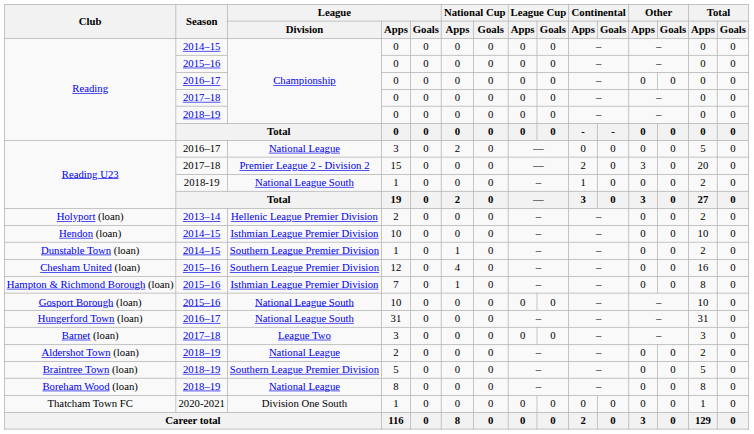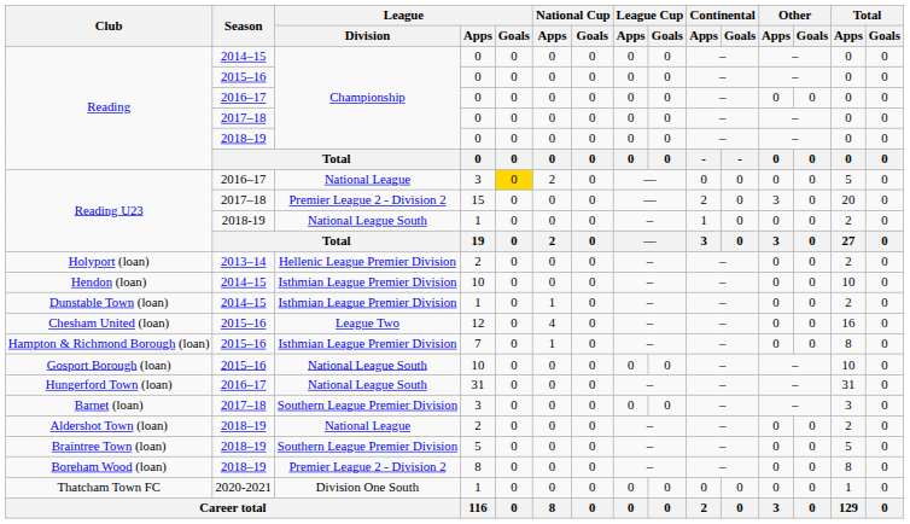 <table class="wikitable" style="text-align: center;">
 <tr>
 <th rowspan="2">Club</th>
 <th rowspan="2">Season</th>
 <th colspan="3">League</th>
 <th colspan="2">National Cup</th>
 <th colspan="2">League Cup</th>
 <th colspan="2">Continental</th>
 <th colspan="2">Other</th>
 <th colspan="2">Total</th>
 </tr>
 <tr>
 <th>Division</th>
 <th>Apps</th>
 <th>Goals</th>
 <th>Apps</th>
 <th>Goals</th>
 <th>Apps</th>
 <th>Goals</th>
 <th>Apps</th>
 <th>Goals</th>
 <th>Apps</th>
 <th>Goals</th>
 <th>Apps</th>
 <th>Goals</th>
 </tr>
 <tr>
 <td rowspan="6"><a href='#'>Reading</a></td>
 <td><a href='#'>2014–15</a></td>
 <td rowspan="5"><a href='#'>Championship</a></td>
 <td>0</td>
 <td>0</td>
 <td>0</td>
 <td>0</td>
 <td>0</td>
 <td>0</td>
 <td colspan="2">–</td>
 <td colspan="2">–</td>
 <td>0</td>
 <td>0</td>
 </tr>
 <tr>
 <td><a href='#'>2015–16</a></td>
 <td>0</td>
 <td>0</td>
 <td>0</td>
 <td>0</td>
 <td>0</td>
 <td>0</td>
 <td colspan="2">–</td>
 <td colspan="2">–</td>
 <td>0</td>
 <td>0</td>
 </tr>
 <tr>
 <td><a href='#'>2016–17</a></td>
 <td>0</td>
 <td>0</td>
 <td>0</td>
 <td>0</td>
 <td>0</td>
 <td>0</td>
 <td colspan="2">–</td>
 <td>0</td>
 <td>0</td>
 <td>0</td>
 <td>0</td>
 </tr>
 <tr>
 <td><a href='#'>2017–18</a></td>
 <td>0</td>
 <td>0</td>
 <td>0</td>
 <td>0</td>
 <td>0</td>
 <td>0</td>
 <td colspan="2">–</td>
 <td colspan="2">–</td>
 <td>0</td>
 <td>0</td>
 </tr>
 <tr>
 <td><a href='#'>2018–19</a></td>
 <td>0</td>
 <td>0</td>
 <td>0</td>
 <td>0</td>
 <td>0</td>
 <td>0</td>
 <td colspan="2">–</td>
 <td colspan="2">–</td>
 <td>0</td>
 <td>0</td>
 </tr>
 <tr>
 <th colspan="2">Total</th>
 <th>0</th>
 <th>0</th>
 <th>0</th>
 <th>0</th>
 <th>0</th>
 <th>0</th>
 <th>-</th>
 <th>-</th>
 <th>0</th>
 <th>0</th>
 <th>0</th>
 <th>0</th>
 </tr>
 <tr>
 <td rowspan="4"><a href='#'>Reading U23</a></td>
 <td>2016–17</td>
 <td><a href='#'>National League</a></td>
 <td>3</td>
-<td>0</td>
+<td style="background: gold;">0</td>
 <td>2</td>
 <td>0</td>
 <td colspan=2>—</td>
 <td>0</td>
 <td>0</td>
 <td>0</td>
 <td>0</td>
 <td>5</td>
 <td>0</td>
 </tr>
 <tr>
 <td>2017–18</td>
 <td><a href='#'>Premier League 2 - Division 2</a></td>
 <td>15</td>
 <td>0</td>
 <td>0</td>
 <td>0</td>
 <td colspan=2>—</td>
 <td>2</td>
 <td>0</td>
 <td>3</td>
 <td>0</td>
 <td>20</td>
 <td>0</td>
 </tr>
 <tr>
 <td>2018-19</td>
 <td><a href='#'>National League South</a></td>
 <td>1</td>
 <td>0</td>
 <td>0</td>
 <td>0</td>
 <td colspan="2">–</td>
 <td>1</td>
 <td>0</td>
 <td>0</td>
 <td>0</td>
 <td>2</td>
 <td>0</td>
 </tr>
 <tr>
 <th colspan="2">Total</th>
 <th>19</th>
 <th>0</th>
 <th>2</th>
 <th>0</th>
 <th colspan="2">—</th>
 <th>3</th>
 <th>0</th>
 <th>3</th>
 <th>0</th>
 <th>27</th>
 <th>0</th>
 </tr>
 <tr>
 <td><a href='#'>Holyport</a> (loan)</td>
 <td><a href='#'>2013–14</a></td>
 <td><a href='#'>Hellenic League Premier Division</a></td>
 <td>2</td>
 <td>0</td>
 <td>0</td>
 <td>0</td>
 <td colspan="2">–</td>
 <td colspan="2">–</td>
 <td>0</td>
 <td>0</td>
 <td>2</td>
 <td>0</td>
 </tr>
 <tr>
 <td><a href='#'>Hendon</a> (loan)</td>
 <td><a href='#'>2014–15</a></td>
 <td><a href='#'>Isthmian League Premier Division</a></td>
 <td>10</td>
 <td>0</td>
 <td>0</td>
 <td>0</td>
 <td colspan="2">–</td>
 <td colspan="2">–</td>
 <td>0</td>
 <td>0</td>
 <td>10</td>
 <td>0</td>
 </tr>
 <tr>
 <td><a href='#'>Dunstable Town</a> (loan)</td>
 <td><a href='#'>2014–15</a></td>
-<td><a href='#'>Southern League Premier Division</a></td>
+<td><a href='#'>Isthmian League Premier Division</a></td>
 <td>1</td>
 <td>0</td>
 <td>1</td>
 <td>0</td>
 <td colspan="2">–</td>
 <td colspan="2">–</td>
 <td>0</td>
 <td>0</td>
 <td>2</td>
 <td>0</td>
 </tr>
 <tr>
 <td><a href='#'>Chesham United</a> (loan)</td>
 <td><a href='#'>2015–16</a></td>
-<td><a href='#'>Southern League Premier Division</a></td>
+<td><a href='#'>League Two</a></td>
 <td>12</td>
 <td>0</td>
 <td>4</td>
 <td>0</td>
 <td colspan="2">–</td>
 <td colspan="2">–</td>
 <td>0</td>
 <td>0</td>
 <td>16</td>
 <td>0</td>
 </tr>
 <tr>
 <td><a href='#'>Hampton & Richmond Borough</a> (loan)</td>
 <td><a href='#'>2015–16</a></td>
 <td><a href='#'>Isthmian League Premier Division</a></td>
 <td>7</td>
 <td>0</td>
 <td>1</td>
 <td>0</td>
 <td colspan="2">–</td>
 <td colspan="2">–</td>
 <td>0</td>
 <td>0</td>
 <td>8</td>
 <td>0</td>
 </tr>
 <tr>
 <td><a href='#'>Gosport Borough</a> (loan)</td>
 <td><a href='#'>2015–16</a></td>
 <td><a href='#'>National League South</a></td>
 <td>10</td>
 <td>0</td>
 <td>0</td>
 <td>0</td>
 <td>0</td>
 <td>0</td>
 <td colspan="2">–</td>
 <td colspan="2">–</td>
 <td>10</td>
 <td>0</td>
 </tr>
 <tr>
 <td><a href='#'>Hungerford Town</a> (loan)</td>
 <td><a href='#'>2016–17</a></td>
 <td><a href='#'>National League South</a></td>
 <td>31</td>
 <td>0</td>
 <td>0</td>
 <td>0</td>
 <td colspan="2">–</td>
 <td colspan="2">–</td>
 <td colspan="2">–</td>
 <td>31</td>
 <td>0</td>
 </tr>
 <tr>
 <td><a href='#'>Barnet</a> (loan)</td>
 <td><a href='#'>2017–18</a></td>
-<td><a href='#'>League Two</a></td>
+<td><a href='#'>Southern League Premier Division</a></td>
 <td>3</td>
 <td>0</td>
 <td>0</td>
 <td>0</td>
 <td>0</td>
 <td>0</td>
 <td colspan="2">–</td>
 <td colspan="2">–</td>
 <td>3</td>
 <td>0</td>
 </tr>
 <tr>
 <td><a href='#'>Aldershot Town</a> (loan)</td>
 <td><a href='#'>2018–19</a></td>
 <td><a href='#'>National League</a></td>
 <td>2</td>
 <td>0</td>
 <td>0</td>
 <td>0</td>
 <td colspan="2">–</td>
 <td colspan="2">–</td>
 <td>0</td>
 <td>0</td>
 <td>2</td>
 <td>0</td>
 </tr>
 <tr>
 <td><a href='#'>Braintree Town</a> (loan)</td>
 <td><a href='#'>2018–19</a></td>
 <td><a href='#'>Southern League Premier Division</a></td>
 <td>5</td>
 <td>0</td>
 <td>0</td>
 <td>0</td>
 <td colspan="2">–</td>
 <td colspan="2">–</td>
 <td>0</td>
 <td>0</td>
 <td>5</td>
 <td>0</td>
 </tr>
 <tr>
 <td><a href='#'>Boreham Wood</a> (loan)</td>
 <td><a href='#'>2018–19</a></td>
-<td><a href='#'>National League</a></td>
+<td><a href='#'>Premier League 2 - Division 2</a></td>
 <td>8</td>
 <td>0</td>
 <td>0</td>
 <td>0</td>
 <td colspan="2">–</td>
 <td colspan="2">–</td>
 <td>0</td>
 <td>0</td>
 <td>8</td>
 <td>0</td>
 </tr>
 <tr>
 <td>Thatcham Town FC</td>
 <td>2020-2021</td>
 <td>Division One South</td>
 <td>1</td>
 <td>0</td>
 <td>0</td>
 <td>0</td>
 <td>0</td>
 <td>0</td>
 <td>0</td>
 <td>0</td>
 <td>0</td>
 <td>0</td>
 <td>1</td>
 <td>0</td>
 </tr>
 <tr>
 <th colspan="3">Career total</th>
 <th>116</th>
 <th>0</th>
 <th>8</th>
 <th>0</th>
 <th>0</th>
 <th>0</th>
 <th>2</th>
 <th>0</th>
 <th>3</th>
 <th>0</th>
 <th>129</th>
 <th>0</th>
 </tr>
 </table>
